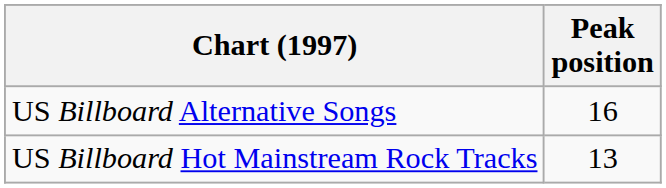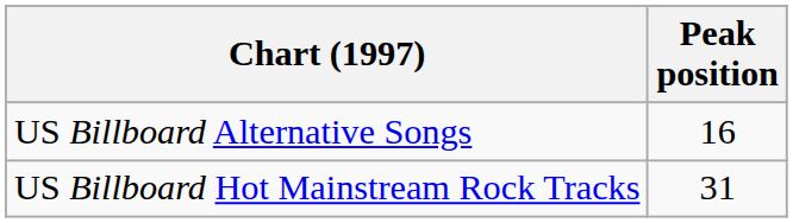 <table class="wikitable">
 <tr>
 <th>Chart (1997)</th>
 <th>Peak<br>position</th>
 </tr>
 <tr>
 <td>US <em>Billboard</em> <a href='#'>Alternative Songs</a></td>
 <td style="text-align:center;">16</td>
 </tr>
 <tr>
 <td>US <em>Billboard</em> <a href='#'>Hot Mainstream Rock Tracks</a></td>
-<td style="text-align:center;">13</td>
+<td style="text-align:center;">31</td>
 </tr>
 </table>
